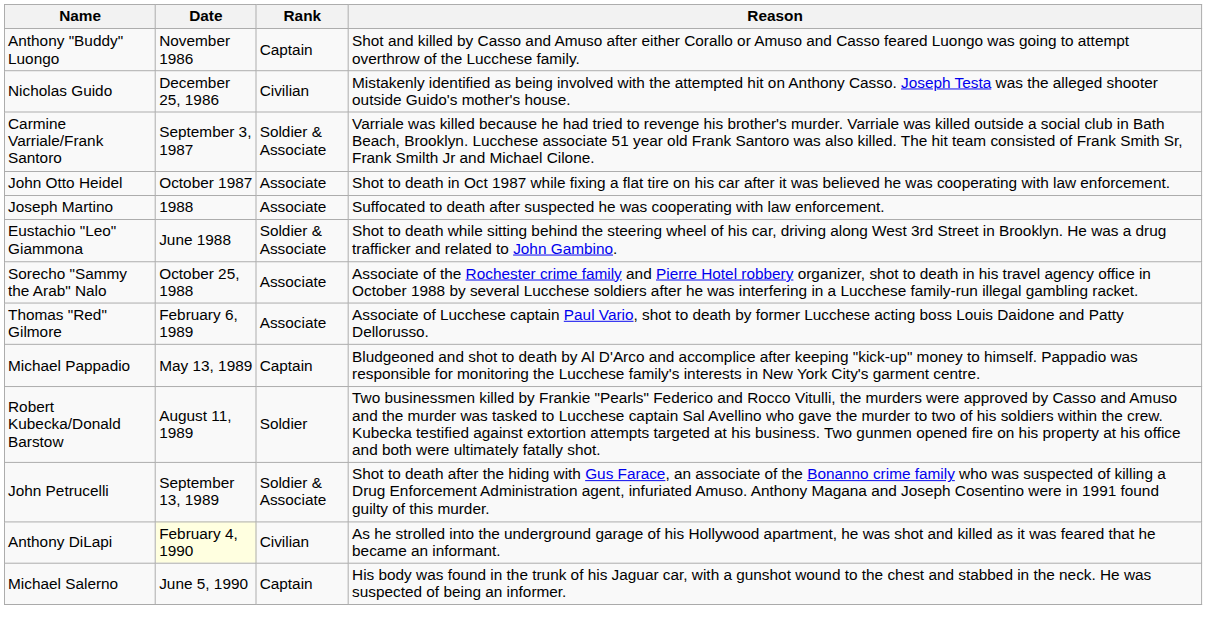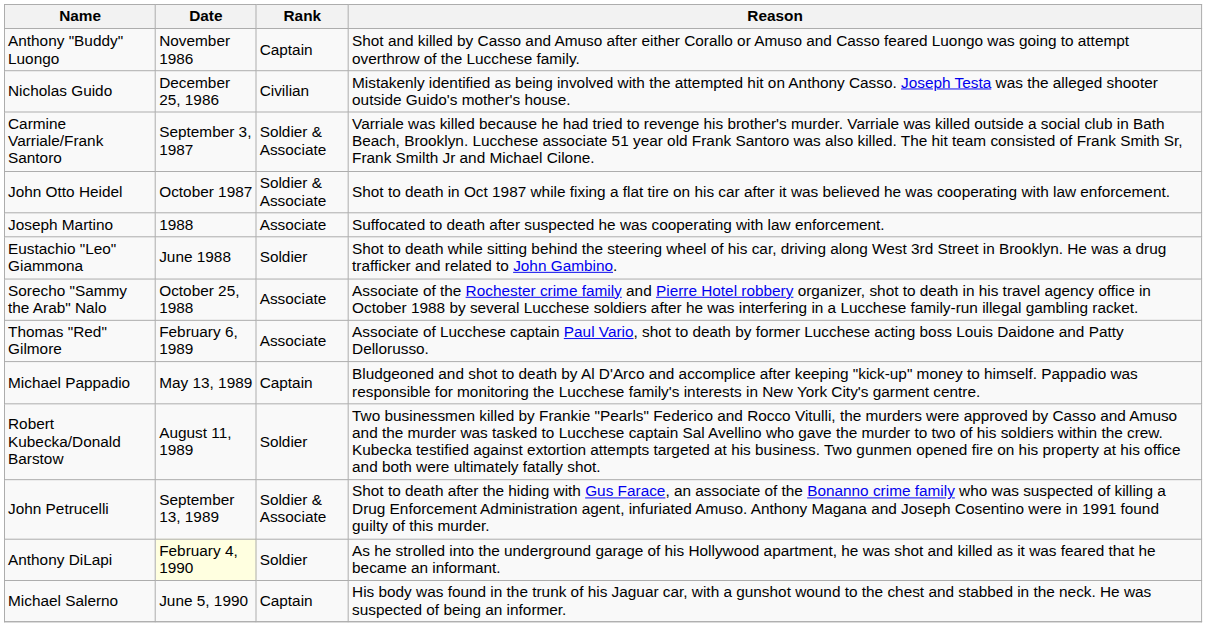 <table border="1" class="wikitable">
 <tr>
 <th>Name</th>
 <th>Date</th>
 <th>Rank</th>
 <th>Reason</th>
 </tr>
 <tr>
 <td>Anthony "Buddy" Luongo</td>
 <td>November 1986</td>
 <td>Captain</td>
 <td>Shot and killed by Casso and Amuso after either Corallo or Amuso and Casso feared Luongo was going to attempt overthrow of the Lucchese family.</td>
 </tr>
 <tr>
 <td>Nicholas Guido</td>
 <td>December 25, 1986</td>
 <td>Civilian</td>
 <td>Mistakenly identified as being involved with the attempted hit on Anthony Casso. <a href='#'>Joseph Testa</a> was the alleged shooter outside Guido's mother's house.</td>
 </tr>
 <tr>
 <td>Carmine Varriale/Frank Santoro</td>
 <td>September 3, 1987</td>
 <td>Soldier & Associate</td>
 <td>Varriale was killed because he had tried to revenge his brother's murder. Varriale was killed outside a social club in Bath Beach, Brooklyn. Lucchese associate 51 year old Frank Santoro was also killed. The hit team consisted of Frank Smith Sr, Frank Smilth Jr and Michael Cilone.</td>
 </tr>
 <tr>
 <td>John Otto Heidel</td>
 <td>October 1987</td>
-<td>Associate</td>
+<td>Soldier & Associate</td>
 <td>Shot to death in Oct 1987 while fixing a flat tire on his car after it was believed he was cooperating with law enforcement.</td>
 </tr>
 <tr>
 <td>Joseph Martino</td>
 <td>1988</td>
 <td>Associate</td>
 <td>Suffocated to death after suspected he was cooperating with law enforcement.</td>
 </tr>
 <tr>
 <td>Eustachio "Leo" Giammona</td>
 <td>June 1988</td>
-<td>Soldier & Associate</td>
+<td>Soldier</td>
 <td>Shot to death while sitting behind the steering wheel of his car, driving along West 3rd Street in Brooklyn. He was a drug trafficker and related to <a href='#'>John Gambino</a>.</td>
 </tr>
 <tr>
 <td>Sorecho "Sammy the Arab" Nalo</td>
 <td>October 25, 1988</td>
 <td>Associate</td>
 <td>Associate of the <a href='#'>Rochester crime family</a> and <a href='#'>Pierre Hotel robbery</a> organizer, shot to death in his travel agency office in October 1988 by several Lucchese soldiers after he was interfering in a Lucchese family-run illegal gambling racket.</td>
 </tr>
 <tr>
 <td>Thomas "Red" Gilmore</td>
 <td>February 6, 1989</td>
 <td>Associate</td>
 <td>Associate of Lucchese captain <a href='#'>Paul Vario</a>, shot to death by former Lucchese acting boss Louis Daidone and Patty Dellorusso.</td>
 </tr>
 <tr>
 <td>Michael Pappadio</td>
 <td>May 13, 1989</td>
 <td>Captain</td>
 <td>Bludgeoned and shot to death by Al D'Arco and accomplice after keeping "kick-up" money to himself. Pappadio was responsible for monitoring the Lucchese family's interests in New York City's garment centre.</td>
 </tr>
 <tr>
 <td>Robert Kubecka/Donald Barstow</td>
 <td>August 11, 1989</td>
 <td>Soldier</td>
 <td>Two businessmen killed by Frankie "Pearls" Federico and Rocco Vitulli, the murders were approved by Casso and Amuso and the murder was tasked to Lucchese captain Sal Avellino who gave the murder to two of his soldiers within the crew. Kubecka testified against extortion attempts targeted at his business. Two gunmen opened fire on his property at his office and both were ultimately fatally shot.</td>
 </tr>
 <tr>
 <td>John Petrucelli</td>
 <td>September 13, 1989</td>
 <td>Soldier & Associate</td>
 <td>Shot to death after the hiding with <a href='#'>Gus Farace</a>, an associate of the <a href='#'>Bonanno crime family</a> who was suspected of killing a Drug Enforcement Administration agent, infuriated Amuso. Anthony Magana and Joseph Cosentino were in 1991 found guilty of this murder.</td>
 </tr>
 <tr>
 <td>Anthony DiLapi</td>
 <td style="background: lightyellow;">February 4, 1990</td>
-<td>Civilian</td>
+<td>Soldier</td>
 <td>As he strolled into the underground garage of his Hollywood apartment, he was shot and killed as it was feared that he became an informant.</td>
 </tr>
 <tr>
 <td>Michael Salerno</td>
 <td>June 5, 1990</td>
 <td>Captain</td>
 <td>His body was found in the trunk of his Jaguar car, with a gunshot wound to the chest and stabbed in the neck. He was suspected of being an informer.</td>
 </tr>
 <tr>
 </tr>
 </table>
